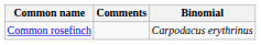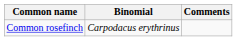 <table class="wikitable">
 <tr>
 <th>Common name</th>
+<th>Binomial</th>
 <th>Comments</th>
-<th>Binomial</th>
 </tr>
 <tr>
 <td><a href='#'>Common rosefinch</a></td>
+<td><em>Carpodacus erythrinus</em></td>
 <td></td>
-<td><em>Carpodacus erythrinus</em></td>
 </tr>
 </table>
